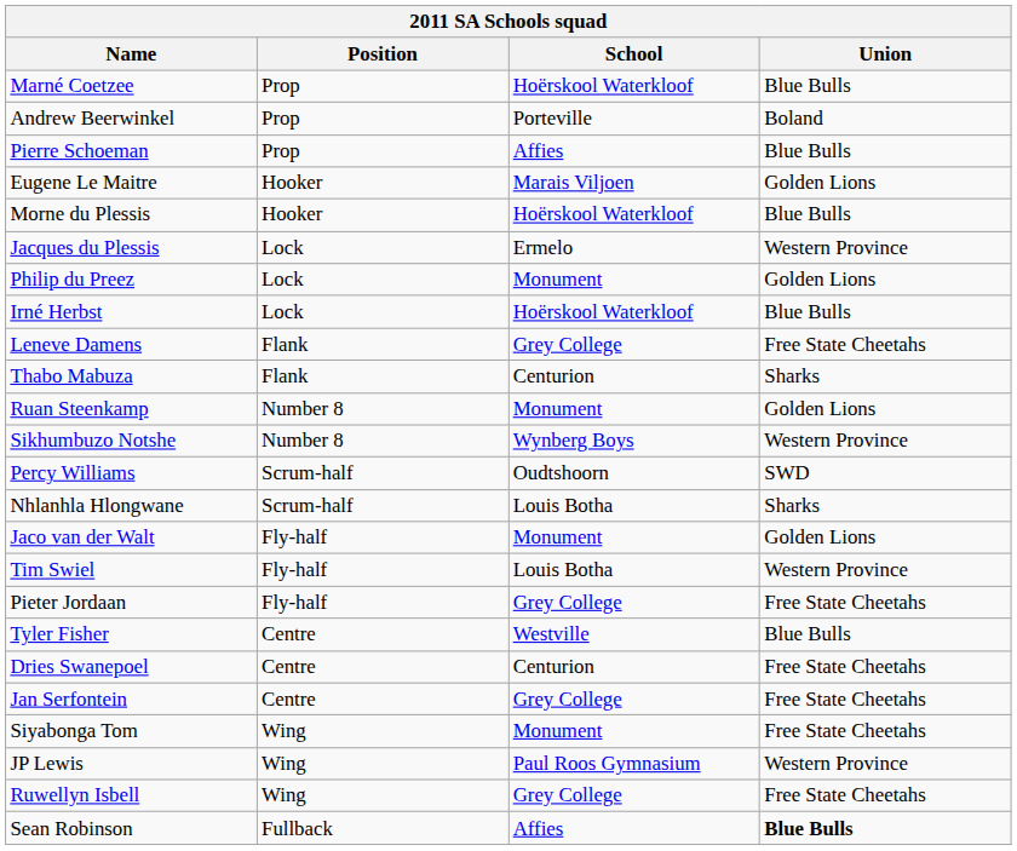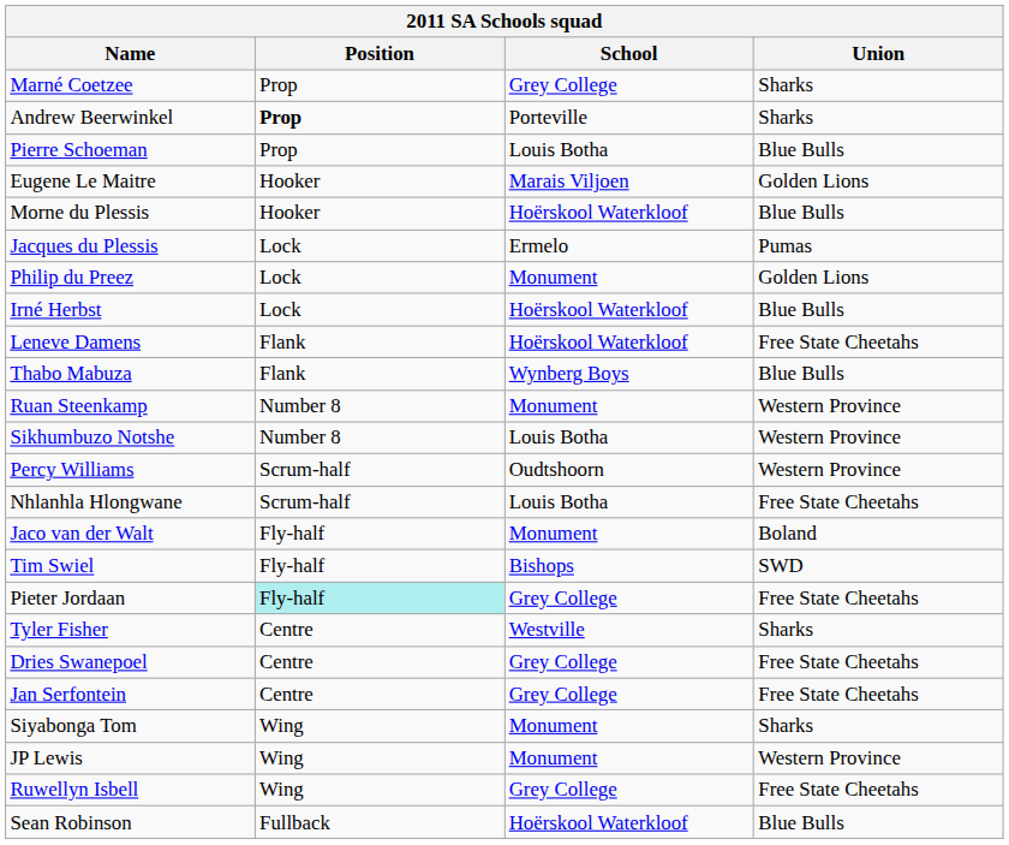 <table class="wikitable" style="text-align:left; width:50%">
 <tr>
 <th colspan="100%">2011 SA Schools squad</th>
 </tr>
 <tr>
 <th style="width:25%;">Name</th>
 <th style="width:25%;">Position</th>
 <th style="width:25%;">School</th>
 <th style="width:25%;">Union</th>
 </tr>
 <tr>
 <td><a href='#'>Marné Coetzee</a></td>
 <td>Prop</td>
-<td><a href='#'>Hoërskool Waterkloof</a></td>
-<td>Blue Bulls</td>
+<td><a href='#'>Grey College</a></td>
+<td>Sharks</td>
 </tr>
 <tr>
 <td>Andrew Beerwinkel</td>
-<td>Prop</td>
+<td><strong>Prop</strong></td>
 <td>Porteville</td>
-<td>Boland</td>
+<td>Sharks</td>
 </tr>
 <tr>
 <td><a href='#'>Pierre Schoeman</a></td>
 <td>Prop</td>
-<td><a href='#'>Affies</a></td>
+<td>Louis Botha</td>
 <td>Blue Bulls</td>
 </tr>
 <tr>
 <td>Eugene Le Maitre</td>
 <td>Hooker</td>
 <td><a href='#'>Marais Viljoen</a></td>
 <td>Golden Lions</td>
 </tr>
 <tr>
 <td>Morne du Plessis</td>
 <td>Hooker</td>
 <td><a href='#'>Hoërskool Waterkloof</a></td>
 <td>Blue Bulls</td>
 </tr>
 <tr>
 <td><a href='#'>Jacques du Plessis</a></td>
 <td>Lock</td>
 <td>Ermelo</td>
-<td>Western Province</td>
+<td>Pumas</td>
 </tr>
 <tr>
 <td><a href='#'>Philip du Preez</a></td>
 <td>Lock</td>
 <td><a href='#'>Monument</a></td>
 <td>Golden Lions</td>
 </tr>
 <tr>
 <td><a href='#'>Irné Herbst</a></td>
 <td>Lock</td>
 <td><a href='#'>Hoërskool Waterkloof</a></td>
 <td>Blue Bulls</td>
 </tr>
 <tr>
 <td><a href='#'>Leneve Damens</a></td>
 <td>Flank</td>
-<td><a href='#'>Grey College</a></td>
+<td><a href='#'>Hoërskool Waterkloof</a></td>
 <td>Free State Cheetahs</td>
 </tr>
 <tr>
 <td><a href='#'>Thabo Mabuza</a></td>
 <td>Flank</td>
-<td>Centurion</td>
-<td>Sharks</td>
+<td><a href='#'>Wynberg Boys</a></td>
+<td>Blue Bulls</td>
 </tr>
 <tr>
 <td><a href='#'>Ruan Steenkamp</a></td>
 <td>Number 8</td>
 <td><a href='#'>Monument</a></td>
-<td>Golden Lions</td>
+<td>Western Province</td>
 </tr>
 <tr>
 <td><a href='#'>Sikhumbuzo Notshe</a></td>
 <td>Number 8</td>
-<td><a href='#'>Wynberg Boys</a></td>
+<td>Louis Botha</td>
 <td>Western Province</td>
 </tr>
 <tr>
 <td><a href='#'>Percy Williams</a></td>
 <td>Scrum-half</td>
 <td>Oudtshoorn</td>
-<td>SWD</td>
+<td>Western Province</td>
 </tr>
 <tr>
 <td>Nhlanhla Hlongwane</td>
 <td>Scrum-half</td>
 <td>Louis Botha</td>
-<td>Sharks</td>
+<td>Free State Cheetahs</td>
 </tr>
 <tr>
 <td><a href='#'>Jaco van der Walt</a></td>
 <td>Fly-half</td>
 <td><a href='#'>Monument</a></td>
-<td>Golden Lions</td>
+<td>Boland</td>
 </tr>
 <tr>
 <td><a href='#'>Tim Swiel</a></td>
 <td>Fly-half</td>
-<td>Louis Botha</td>
-<td>Western Province</td>
+<td><a href='#'>Bishops</a></td>
+<td>SWD</td>
 </tr>
 <tr>
 <td>Pieter Jordaan</td>
-<td>Fly-half</td>
+<td style="background: paleturquoise;">Fly-half</td>
 <td><a href='#'>Grey College</a></td>
 <td>Free State Cheetahs</td>
 </tr>
 <tr>
 <td><a href='#'>Tyler Fisher</a></td>
 <td>Centre</td>
 <td><a href='#'>Westville</a></td>
-<td>Blue Bulls</td>
+<td>Sharks</td>
 </tr>
 <tr>
 <td><a href='#'>Dries Swanepoel</a></td>
 <td>Centre</td>
-<td>Centurion</td>
+<td><a href='#'>Grey College</a></td>
 <td>Free State Cheetahs</td>
 </tr>
 <tr>
 <td><a href='#'>Jan Serfontein</a></td>
 <td>Centre</td>
 <td><a href='#'>Grey College</a></td>
 <td>Free State Cheetahs</td>
 </tr>
 <tr>
 <td>Siyabonga Tom</td>
 <td>Wing</td>
 <td><a href='#'>Monument</a></td>
-<td>Free State Cheetahs</td>
+<td>Sharks</td>
 </tr>
 <tr>
 <td>JP Lewis</td>
 <td>Wing</td>
-<td><a href='#'>Paul Roos Gymnasium</a></td>
+<td><a href='#'>Monument</a></td>
 <td>Western Province</td>
 </tr>
 <tr>
 <td><a href='#'>Ruwellyn Isbell</a></td>
 <td>Wing</td>
 <td><a href='#'>Grey College</a></td>
 <td>Free State Cheetahs</td>
 </tr>
 <tr>
 <td>Sean Robinson</td>
 <td>Fullback</td>
-<td><a href='#'>Affies</a></td>
-<td><strong>Blue Bulls</strong></td>
+<td><a href='#'>Hoërskool Waterkloof</a></td>
+<td>Blue Bulls</td>
 </tr>
 </table>
